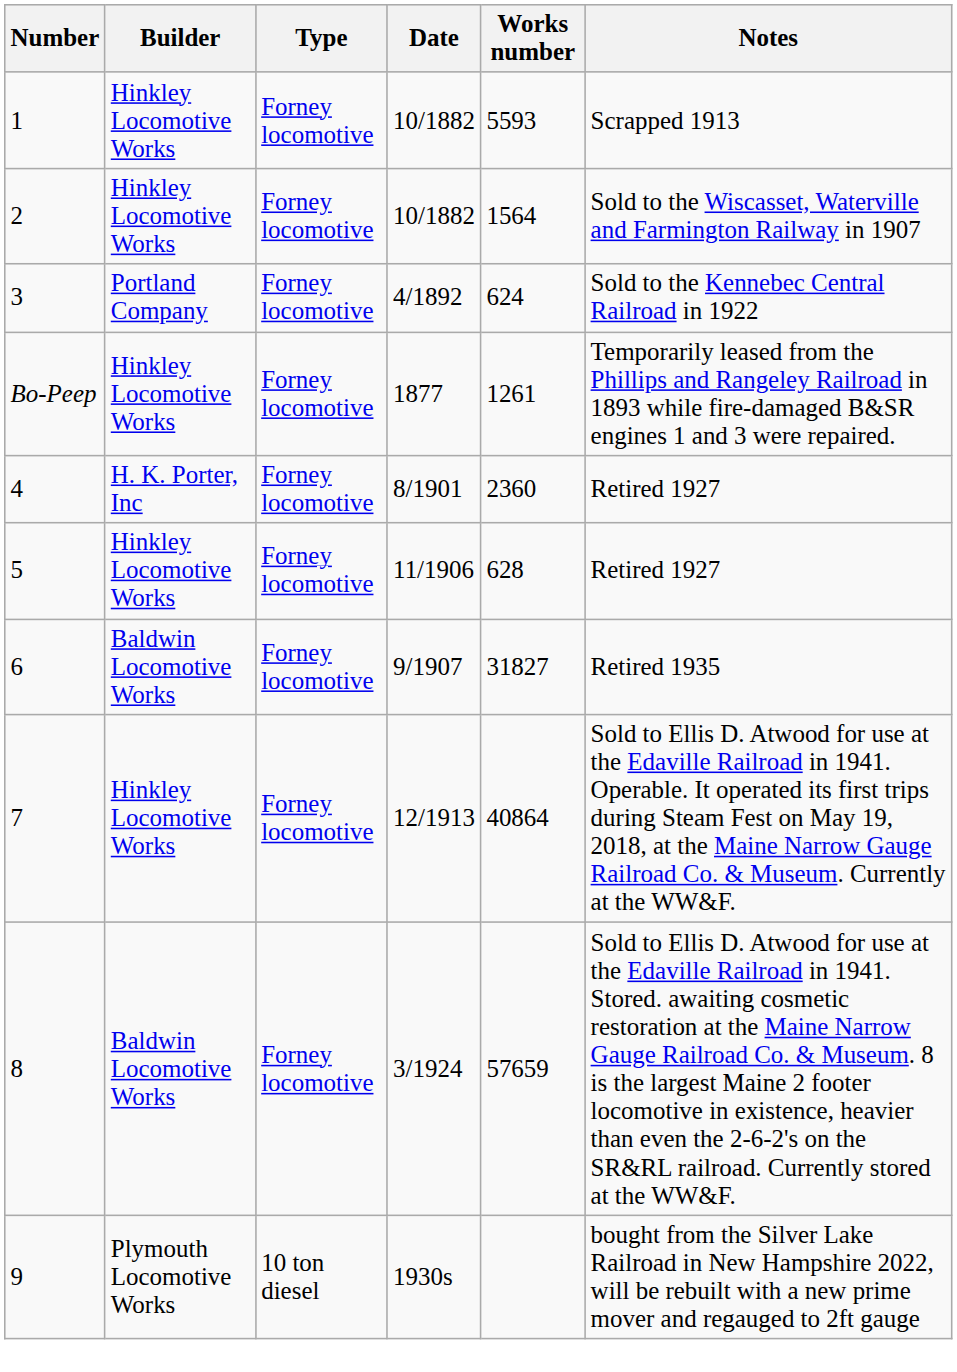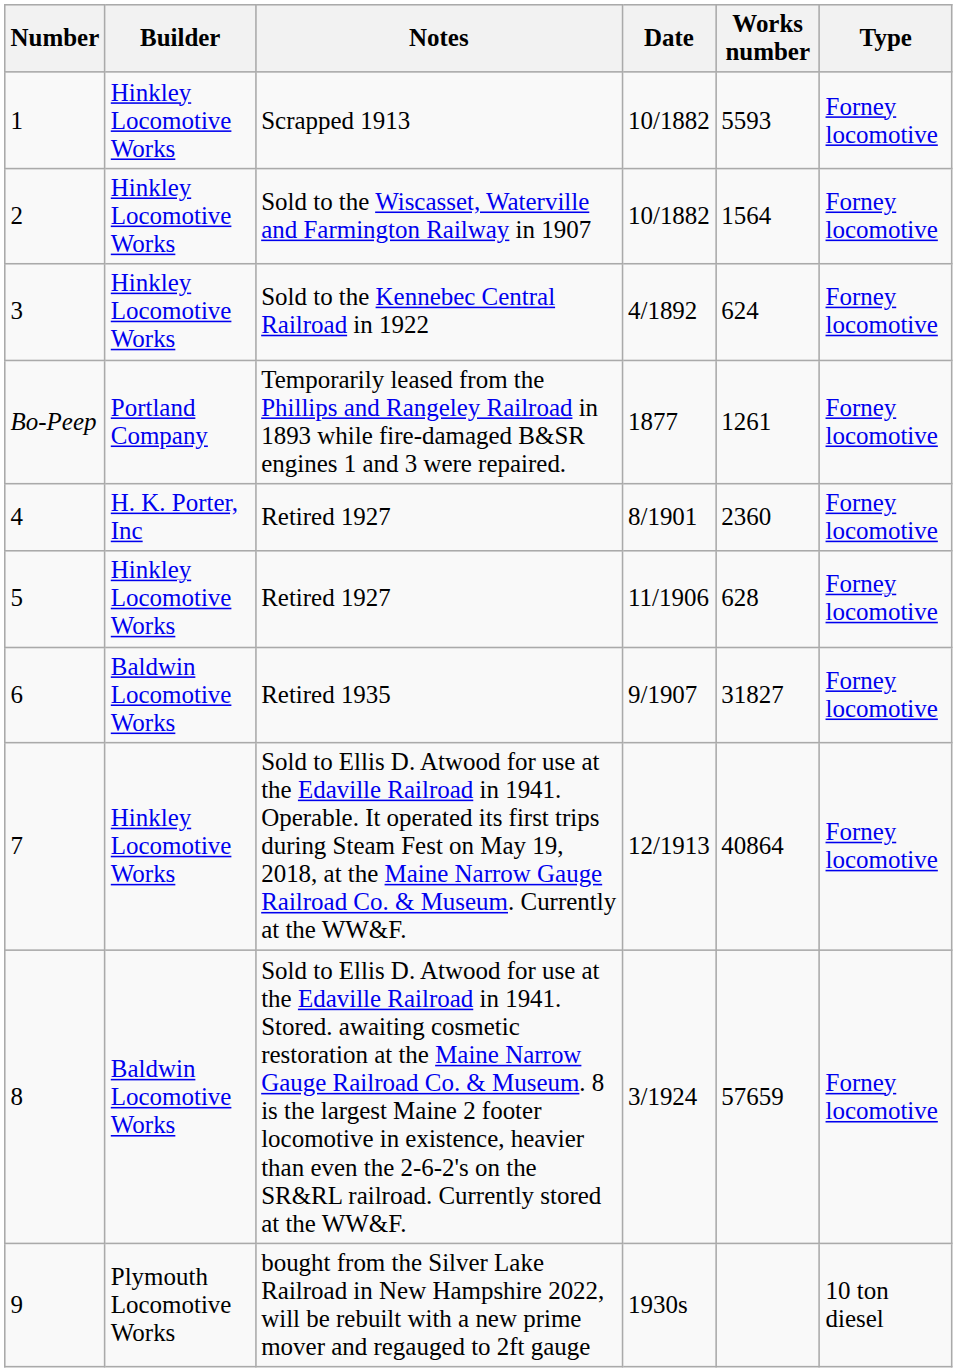 <table class="wikitable">
 <tr>
 <th>Number</th>
 <th>Builder</th>
-<th>Type</th>
+<th>Notes</th>
 <th>Date</th>
 <th>Works number</th>
-<th>Notes</th>
+<th>Type</th>
 </tr>
 <tr>
 <td>1</td>
 <td><a href='#'>Hinkley Locomotive Works</a></td>
-<td> <a href='#'>Forney locomotive</a></td>
+<td>Scrapped 1913</td>
 <td>10/1882</td>
 <td>5593</td>
-<td>Scrapped 1913</td>
+<td> <a href='#'>Forney locomotive</a></td>
 </tr>
 <tr>
 <td>2</td>
 <td><a href='#'>Hinkley Locomotive Works</a></td>
-<td> <a href='#'>Forney locomotive</a></td>
+<td>Sold to the <a href='#'>Wiscasset, Waterville and Farmington Railway</a> in 1907</td>
 <td>10/1882</td>
 <td>1564</td>
-<td>Sold to the <a href='#'>Wiscasset, Waterville and Farmington Railway</a> in 1907</td>
+<td> <a href='#'>Forney locomotive</a></td>
 </tr>
 <tr>
 <td>3</td>
-<td><a href='#'>Portland Company</a></td>
-<td> <a href='#'>Forney locomotive</a></td>
+<td><a href='#'>Hinkley Locomotive Works</a></td>
+<td>Sold to the <a href='#'>Kennebec Central Railroad</a> in 1922</td>
 <td>4/1892</td>
 <td>624</td>
-<td>Sold to the <a href='#'>Kennebec Central Railroad</a> in 1922</td>
+<td> <a href='#'>Forney locomotive</a></td>
 </tr>
 <tr>
 <td><em>Bo-Peep</em></td>
-<td><a href='#'>Hinkley Locomotive Works</a></td>
-<td> <a href='#'>Forney locomotive</a></td>
+<td><a href='#'>Portland Company</a></td>
+<td>Temporarily leased from the <a href='#'>Phillips and Rangeley Railroad</a> in 1893 while fire-damaged B&SR engines 1 and 3 were repaired.</td>
 <td>1877</td>
 <td>1261</td>
-<td>Temporarily leased from the <a href='#'>Phillips and Rangeley Railroad</a> in 1893 while fire-damaged B&SR engines 1 and 3 were repaired.</td>
+<td> <a href='#'>Forney locomotive</a></td>
 </tr>
 <tr>
 <td>4</td>
 <td><a href='#'>H. K. Porter, Inc</a></td>
-<td> <a href='#'>Forney locomotive</a></td>
+<td>Retired 1927</td>
 <td>8/1901</td>
 <td>2360</td>
-<td>Retired 1927</td>
+<td> <a href='#'>Forney locomotive</a></td>
 </tr>
 <tr>
 <td>5</td>
 <td><a href='#'>Hinkley Locomotive Works</a></td>
-<td> <a href='#'>Forney locomotive</a></td>
+<td>Retired 1927</td>
 <td>11/1906</td>
 <td>628</td>
-<td>Retired 1927</td>
+<td> <a href='#'>Forney locomotive</a></td>
 </tr>
 <tr>
 <td>6</td>
 <td><a href='#'>Baldwin Locomotive Works</a></td>
-<td> <a href='#'>Forney locomotive</a></td>
+<td>Retired 1935</td>
 <td>9/1907</td>
 <td>31827</td>
-<td>Retired 1935</td>
+<td> <a href='#'>Forney locomotive</a></td>
 </tr>
 <tr>
 <td>7</td>
 <td><a href='#'>Hinkley Locomotive Works</a></td>
-<td> <a href='#'>Forney locomotive</a></td>
+<td>Sold to Ellis D. Atwood for use at the <a href='#'>Edaville Railroad</a> in 1941.<br>Operable. It operated its first trips during Steam Fest on May 19, 2018, at the <a href='#'>Maine Narrow Gauge Railroad Co. & Museum</a>. Currently at the WW&F.</td>
 <td>12/1913</td>
 <td>40864</td>
-<td>Sold to Ellis D. Atwood for use at the <a href='#'>Edaville Railroad</a> in 1941.<br>Operable. It operated its first trips during Steam Fest on May 19, 2018, at the <a href='#'>Maine Narrow Gauge Railroad Co. & Museum</a>. Currently at the WW&F.</td>
+<td> <a href='#'>Forney locomotive</a></td>
 </tr>
 <tr>
 <td>8</td>
 <td><a href='#'>Baldwin Locomotive Works</a></td>
-<td> <a href='#'>Forney locomotive</a></td>
+<td>Sold to Ellis D. Atwood for use at the <a href='#'>Edaville Railroad</a> in 1941.<br>Stored. awaiting cosmetic restoration at the <a href='#'>Maine Narrow Gauge Railroad Co. & Museum</a>. 8 is the largest Maine 2 footer locomotive in existence, heavier than even the 2-6-2's on the SR&RL railroad. Currently stored at the WW&F.</td>
 <td>3/1924</td>
 <td>57659</td>
-<td>Sold to Ellis D. Atwood for use at the <a href='#'>Edaville Railroad</a> in 1941.<br>Stored. awaiting cosmetic restoration at the <a href='#'>Maine Narrow Gauge Railroad Co. & Museum</a>. 8 is the largest Maine 2 footer locomotive in existence, heavier than even the 2-6-2's on the SR&RL railroad. Currently stored at the WW&F.</td>
+<td> <a href='#'>Forney locomotive</a></td>
 </tr>
 <tr>
 <td>9</td>
 <td>Plymouth Locomotive Works</td>
-<td>10 ton diesel</td>
+<td>bought from the Silver Lake Railroad in New Hampshire 2022, will be rebuilt with a new prime mover and regauged to 2ft gauge</td>
 <td>1930s</td>
 <td></td>
-<td>bought from the Silver Lake Railroad in New Hampshire 2022, will be rebuilt with a new prime mover and regauged to 2ft gauge</td>
+<td>10 ton diesel</td>
 </tr>
 </table>
